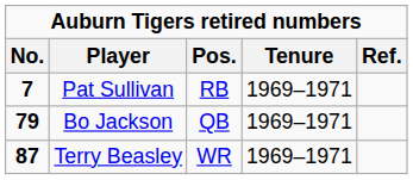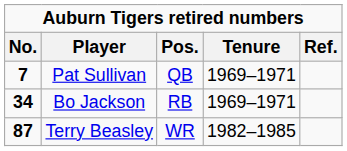 <table class="wikitable" style="text-align:center">
 <tr>
 <td colspan=5 style=><strong>Auburn Tigers retired numbers</strong></td>
 </tr>
 <tr>
 <th style=>No.</th>
 <th style=>Player</th>
 <th style=>Pos.</th>
 <th style=>Tenure</th>
 <th style=>Ref.</th>
 </tr>
 <tr>
 <td><strong>7</strong></td>
 <td><a href='#'>Pat Sullivan</a></td>
-<td><a href='#'>RB</a></td>
+<td><a href='#'>QB</a></td>
 <td>1969–1971</td>
 <td></td>
 </tr>
 <tr>
-<td><strong>79</strong></td>
+<td><strong>34</strong></td>
 <td><a href='#'>Bo Jackson</a></td>
-<td><a href='#'>QB</a></td>
+<td><a href='#'>RB</a></td>
 <td>1969–1971</td>
 <td></td>
 </tr>
 <tr>
 <td><strong>87</strong></td>
 <td><a href='#'>Terry Beasley</a></td>
 <td><a href='#'>WR</a></td>
-<td>1969–1971</td>
+<td>1982–1985</td>
 <td></td>
 </tr>
 </table>
